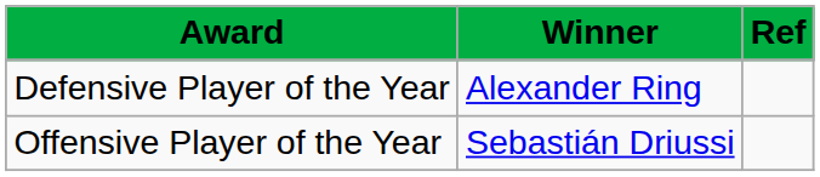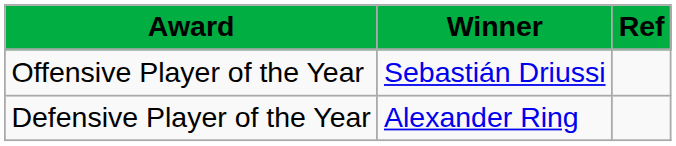 <table class="wikitable">
 <tr style="background:#cccccc;">
 <th style="background-color:#00AE42; color:#000000">Award</th>
 <th style="background-color:#00AE42; color:#000000">Winner</th>
 <th style="background-color:#00AE42; color:#000000">Ref</th>
 </tr>
 <tr>
 </tr>
 <tr>
+<td>Offensive Player of the Year</td>
+<td> <a href='#'>Sebastián Driussi</a></td>
+<td style="text-align: center;"></td>
+</tr>
+<tr>
 <td>Defensive Player of the Year</td>
 <td> <a href='#'>Alexander Ring</a></td>
 <td style="text-align: center;"></td>
 </tr>
-<tr>
-<td>Offensive Player of the Year</td>
-<td> <a href='#'>Sebastián Driussi</a></td>
-<td style="text-align: center;"></td>
-</tr>
 </table>
